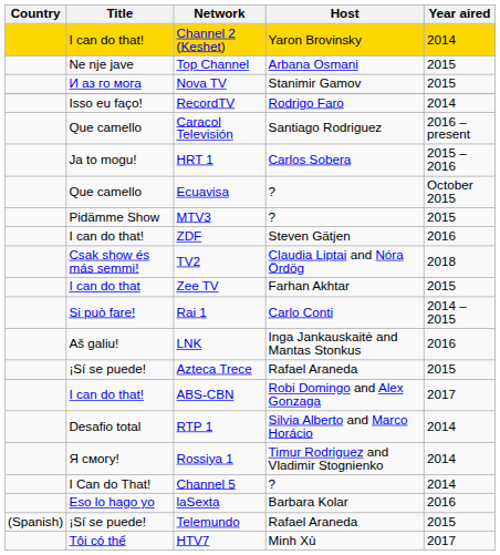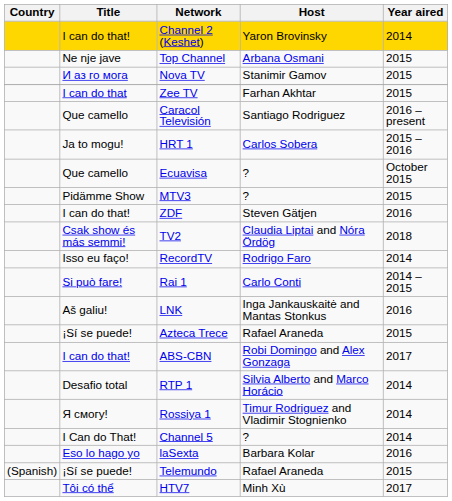 <table class="wikitable" style="text-align:left; line-height:16px;">
 <tr>
 <th>Country</th>
 <th>Title</th>
 <th>Network</th>
 <th>Host</th>
 <th>Year aired</th>
 </tr>
 <tr>
 <td scope="col" style="background-color:gold;"> </td>
 <td scope="col" style="background-color:gold;">I can do that!</td>
 <td scope="col" style="background-color:gold;"><a href='#'>Channel 2</a> (<a href='#'>Keshet</a>)</td>
 <td scope="col" style="background-color:gold;">Yaron Brovinsky</td>
 <td scope="col" style="background-color:gold;">2014</td>
 </tr>
 <tr>
 <td></td>
 <td>Ne nje jave</td>
 <td><a href='#'>Top Channel</a></td>
 <td><a href='#'>Arbana Osmani</a></td>
 <td>2015</td>
 </tr>
 <tr>
 <td></td>
 <td><a href='#'>И аз го мога</a></td>
 <td><a href='#'>Nova TV</a></td>
 <td>Stanimir Gamov</td>
 <td>2015</td>
 </tr>
 <tr>
 </tr>
 <tr>
 <td></td>
-<td>Isso eu faço! </td>
-<td><a href='#'>RecordTV</a></td>
-<td><a href='#'>Rodrigo Faro</a></td>
-<td>2014</td>
+<td><a href='#'>I can do that</a></td>
+<td><a href='#'>Zee TV</a></td>
+<td>Farhan Akhtar</td>
+<td>2015</td>
 </tr>
 <tr>
 <td></td>
 <td>Que camello</td>
 <td><a href='#'>Caracol Televisión</a></td>
 <td>Santiago Rodriguez</td>
 <td>2016 – present</td>
 </tr>
 <tr>
 <td></td>
 <td>Ja to mogu!</td>
 <td><a href='#'>HRT 1</a></td>
 <td><a href='#'>Carlos Sobera</a></td>
 <td>2015 – 2016</td>
 </tr>
 <tr>
 <td></td>
 <td>Que camello</td>
 <td><a href='#'>Ecuavisa</a></td>
 <td>?</td>
 <td>October 2015</td>
 </tr>
 <tr>
 <td></td>
 <td>Pidämme Show</td>
 <td><a href='#'>MTV3</a></td>
 <td>?</td>
 <td>2015</td>
 </tr>
 <tr>
 <td></td>
 <td>I can do that!</td>
 <td><a href='#'>ZDF</a></td>
 <td>Steven Gӓtjen</td>
 <td>2016</td>
 </tr>
 <tr>
 <td></td>
 <td><a href='#'>Csak show és más semmi!</a></td>
 <td><a href='#'>TV2</a></td>
 <td><a href='#'>Claudia Liptai</a> and <a href='#'>Nóra Ördög</a></td>
 <td>2018</td>
 </tr>
 <tr>
 <td></td>
-<td><a href='#'>I can do that</a></td>
-<td><a href='#'>Zee TV</a></td>
-<td>Farhan Akhtar</td>
-<td>2015</td>
+<td>Isso eu faço! </td>
+<td><a href='#'>RecordTV</a></td>
+<td><a href='#'>Rodrigo Faro</a></td>
+<td>2014</td>
 </tr>
 <tr>
 <td></td>
 <td><a href='#'>Si può fare!</a></td>
 <td><a href='#'>Rai 1</a></td>
 <td><a href='#'>Carlo Conti</a></td>
 <td>2014 – 2015</td>
 </tr>
 <tr>
 <td></td>
 <td>Aš galiu!</td>
 <td><a href='#'>LNK</a></td>
 <td>Inga Jankauskaitė and Mantas Stonkus</td>
 <td>2016</td>
 </tr>
 <tr>
 <td></td>
 <td>¡Sí se puede!</td>
 <td><a href='#'>Azteca Trece</a></td>
 <td>Rafael Araneda</td>
 <td>2015</td>
 </tr>
 <tr>
 <td></td>
 <td><a href='#'>I can do that!</a></td>
 <td><a href='#'>ABS-CBN</a></td>
 <td><a href='#'>Robi Domingo</a> and <a href='#'>Alex Gonzaga</a></td>
 <td>2017</td>
 </tr>
 <tr>
 <td></td>
 <td>Desafio total</td>
 <td><a href='#'>RTP 1</a></td>
 <td><a href='#'>Silvia Alberto</a> and <a href='#'>Marco Horácio</a></td>
 <td>2014</td>
 </tr>
 <tr>
 <td></td>
 <td>Я cмoгy!</td>
 <td><a href='#'>Rossiya 1</a></td>
 <td><a href='#'>Timur Rodriguez</a> and Vladimir Stognienko</td>
 <td>2014</td>
 </tr>
 <tr>
 <td></td>
 <td>I Can do That!</td>
 <td><a href='#'>Channel 5</a></td>
 <td>?</td>
 <td>2014</td>
 </tr>
 <tr>
 <td></td>
 <td><a href='#'>Eso lo hago yo</a></td>
 <td><a href='#'>laSexta</a></td>
 <td>Barbara Kolar</td>
 <td>2016</td>
 </tr>
 <tr>
 <td> (Spanish)</td>
 <td>¡Sí se puede!</td>
 <td><a href='#'>Telemundo</a></td>
 <td>Rafael Araneda</td>
 <td>2015</td>
 </tr>
 <tr>
 <td></td>
 <td><a href='#'>Tôi có thể</a></td>
 <td><a href='#'>HTV7</a></td>
 <td>Minh Xù</td>
 <td>2017</td>
 </tr>
 </table>
